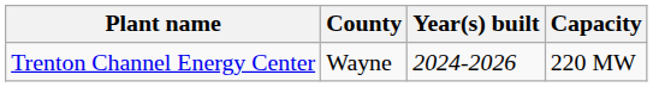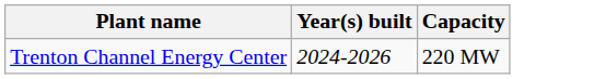 <table class="wikitable">
 <tr>
 <th>Plant name</th>
-<th>County</th>
 <th>Year(s) built</th>
 <th>Capacity</th>
 </tr>
 <tr>
 <td><a href='#'>Trenton Channel Energy Center</a></td>
-<td>Wayne</td>
 <td><em>2024-2026</em></td>
 <td>220 MW</td>
 </tr>
 </table>
